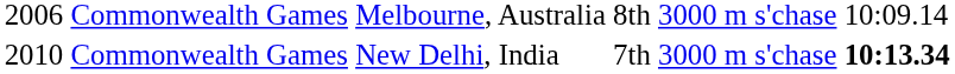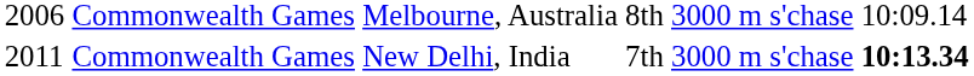 <table>
 <tr>
 <td>2006</td>
 <td><a href='#'>Commonwealth Games</a></td>
 <td><a href='#'>Melbourne</a>, Australia</td>
 <td>8th</td>
 <td><a href='#'>3000 m s'chase</a></td>
 <td>10:09.14</td>
 </tr>
 <tr>
-<td>2010</td>
+<td>2011</td>
 <td><a href='#'>Commonwealth Games</a></td>
 <td><a href='#'>New Delhi</a>, India</td>
 <td>7th</td>
 <td><a href='#'>3000 m s'chase</a></td>
 <td><strong>10:13.34</strong></td>
 </tr>
 </table>
